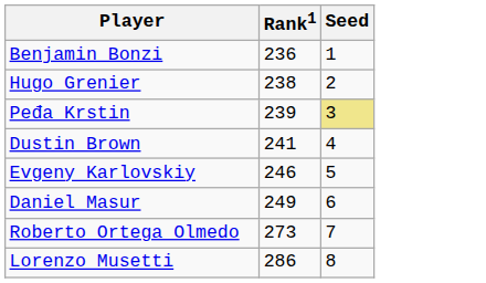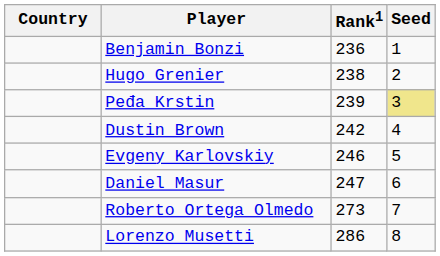 <table class="sortable wikitable">
 <tr>
+<th width="70">Country</th>
 <th width="175">Player</th>
 <th>Rank<sup>1</sup></th>
 <th>Seed</th>
 </tr>
 <tr>
+<td></td>
 <td><a href='#'>Benjamin Bonzi</a></td>
 <td>236</td>
 <td>1</td>
 </tr>
 <tr>
+<td></td>
 <td><a href='#'>Hugo Grenier</a></td>
 <td>238</td>
 <td>2</td>
 </tr>
 <tr>
+<td></td>
 <td><a href='#'>Peđa Krstin</a></td>
 <td>239</td>
 <td style="background: khaki;">3</td>
 </tr>
 <tr>
+<td></td>
 <td><a href='#'>Dustin Brown</a></td>
-<td>241</td>
+<td>242</td>
 <td>4</td>
 </tr>
 <tr>
+<td></td>
 <td><a href='#'>Evgeny Karlovskiy</a></td>
 <td>246</td>
 <td>5</td>
 </tr>
 <tr>
+<td></td>
 <td><a href='#'>Daniel Masur</a></td>
-<td>249</td>
+<td>247</td>
 <td>6</td>
 </tr>
 <tr>
+<td></td>
 <td><a href='#'>Roberto Ortega Olmedo</a></td>
 <td>273</td>
 <td>7</td>
 </tr>
 <tr>
+<td></td>
 <td><a href='#'>Lorenzo Musetti</a></td>
 <td>286</td>
 <td>8</td>
 </tr>
 </table>
